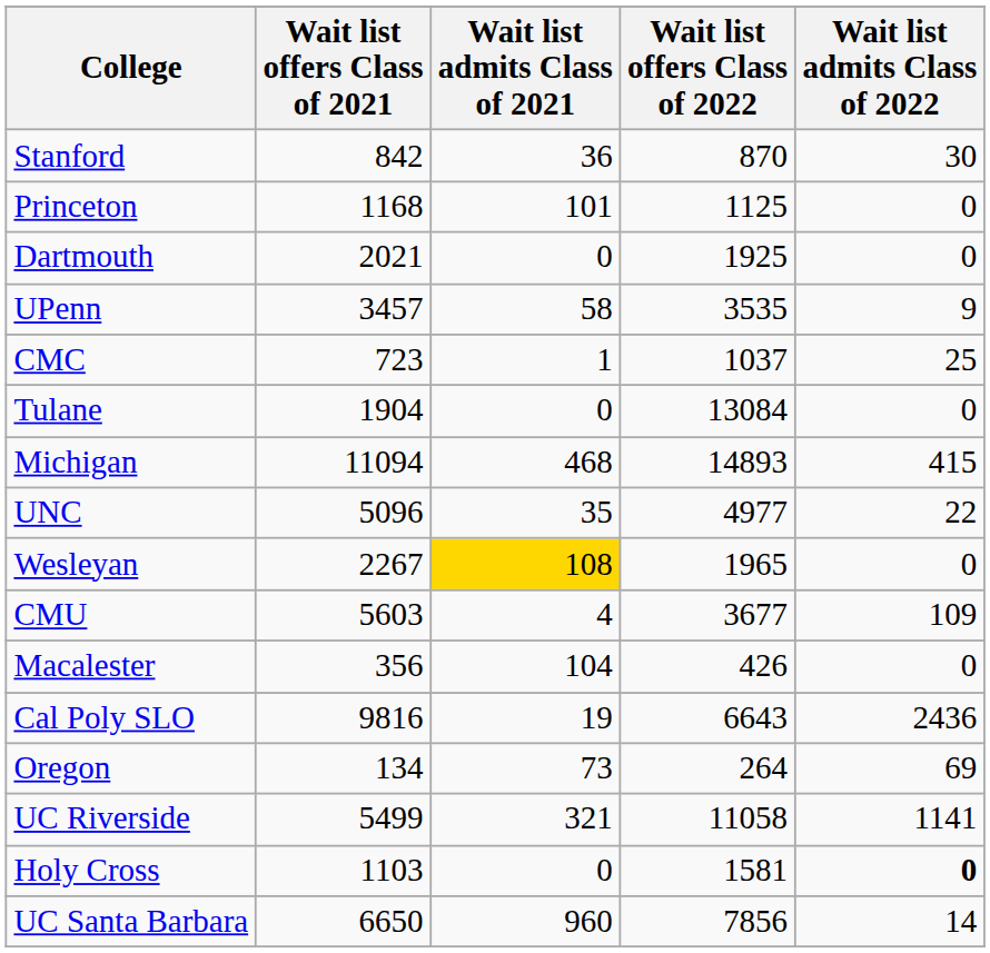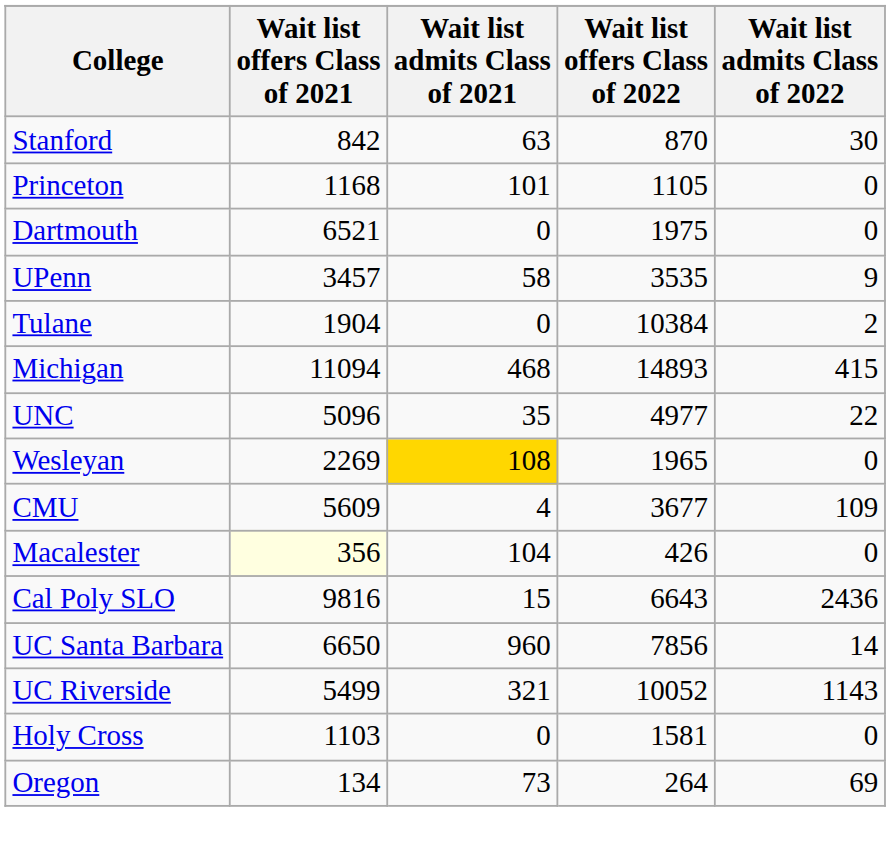 <table class="wikitable sortable mw-collapsible mw-collapsed" style="float:right;">
 <tr>
 </tr>
 <tr>
 <th>College</th>
 <th>Wait list <br>offers Class<br> of 2021</th>
 <th>Wait list <br>admits Class<br> of 2021</th>
 <th>Wait list <br>offers Class<br> of 2022</th>
 <th>Wait list <br>admits Class<br> of 2022</th>
 </tr>
 <tr>
 <td align="left"><a href='#'>Stanford</a></td>
 <td align="right">842</td>
-<td align="right">36</td>
+<td align="right">63</td>
 <td align="right">870</td>
 <td align="right">30</td>
 </tr>
 <tr>
 <td align="left"><a href='#'>Princeton</a></td>
 <td align="right">1168</td>
 <td align="right">101</td>
-<td align="right">1125</td>
+<td align="right">1105</td>
 <td align="right">0</td>
 </tr>
 <tr>
 <td align="left"><a href='#'>Dartmouth</a></td>
-<td align="right">2021</td>
+<td align="right">6521</td>
 <td align="right">0</td>
-<td align="right">1925</td>
+<td align="right">1975</td>
 <td align="right">0</td>
 </tr>
 <tr>
 <td align="left"><a href='#'>UPenn</a></td>
 <td align="right">3457</td>
 <td align="right">58</td>
 <td align="right">3535</td>
 <td align="right">9</td>
 </tr>
 <tr>
-<td align="left"><a href='#'>CMC</a></td>
-<td align="right">723</td>
-<td align="right">1</td>
-<td align="right">1037</td>
-<td align="right">25</td>
-</tr>
-<tr>
 <td align="left"><a href='#'>Tulane</a></td>
 <td align="right">1904</td>
 <td align="right">0</td>
-<td align="right">13084</td>
-<td align="right">0</td>
+<td align="right">10384</td>
+<td align="right">2</td>
 </tr>
 <tr>
 <td align="left"><a href='#'>Michigan</a></td>
 <td align="right">11094</td>
 <td align="right">468</td>
 <td align="right">14893</td>
 <td align="right">415</td>
 </tr>
 <tr>
 <td align="left"><a href='#'>UNC</a></td>
 <td align="right">5096</td>
 <td align="right">35</td>
 <td align="right">4977</td>
 <td align="right">22</td>
 </tr>
 <tr>
 <td align="left"><a href='#'>Wesleyan</a></td>
-<td align="right">2267</td>
+<td align="right">2269</td>
 <td align="right" style="background: gold;">108</td>
 <td align="right">1965</td>
 <td align="right">0</td>
 </tr>
 <tr>
 <td align="left"><a href='#'>CMU</a></td>
-<td align="right">5603</td>
+<td align="right">5609</td>
 <td align="right">4</td>
 <td align="right">3677</td>
 <td align="right">109</td>
 </tr>
 <tr>
 <td align="left"><a href='#'>Macalester</a></td>
-<td align="right">356</td>
+<td align="right" style="background: lightyellow;">356</td>
 <td align="right">104</td>
 <td align="right">426</td>
 <td align="right">0</td>
 </tr>
 <tr>
 <td align="left"><a href='#'>Cal Poly SLO</a></td>
 <td align="right">9816</td>
-<td align="right">19</td>
+<td align="right">15</td>
 <td align="right">6643</td>
 <td align="right">2436</td>
+</tr>
+<tr>
+<td align="left"><a href='#'>UC Santa Barbara</a></td>
+<td align="right">6650</td>
+<td align="right">960</td>
+<td align="right">7856</td>
+<td align="right">14</td>
+</tr>
+<tr>
+<td align="left"><a href='#'>UC Riverside</a></td>
+<td align="right">5499</td>
+<td align="right">321</td>
+<td align="right">10052</td>
+<td align="right">1143</td>
+</tr>
+<tr>
+<td align="left"><a href='#'>Holy Cross</a></td>
+<td align="right">1103</td>
+<td align="right">0</td>
+<td align="right">1581</td>
+<td align="right">0</td>
 </tr>
 <tr>
 <td align="left"><a href='#'>Oregon</a></td>
 <td align="right">134</td>
 <td align="right">73</td>
 <td align="right">264</td>
 <td align="right">69</td>
 </tr>
-<tr>
-<td align="left"><a href='#'>UC Riverside</a></td>
-<td align="right">5499</td>
-<td align="right">321</td>
-<td align="right">11058</td>
-<td align="right">1141</td>
-</tr>
-<tr>
-<td align="left"><a href='#'>Holy Cross</a></td>
-<td align="right">1103</td>
-<td align="right">0</td>
-<td align="right">1581</td>
-<td align="right"><strong>0</strong></td>
-</tr>
-<tr>
-<td align="left"><a href='#'>UC Santa Barbara</a></td>
-<td align="right">6650</td>
-<td align="right">960</td>
-<td align="right">7856</td>
-<td align="right">14</td>
-</tr>
 </table>
